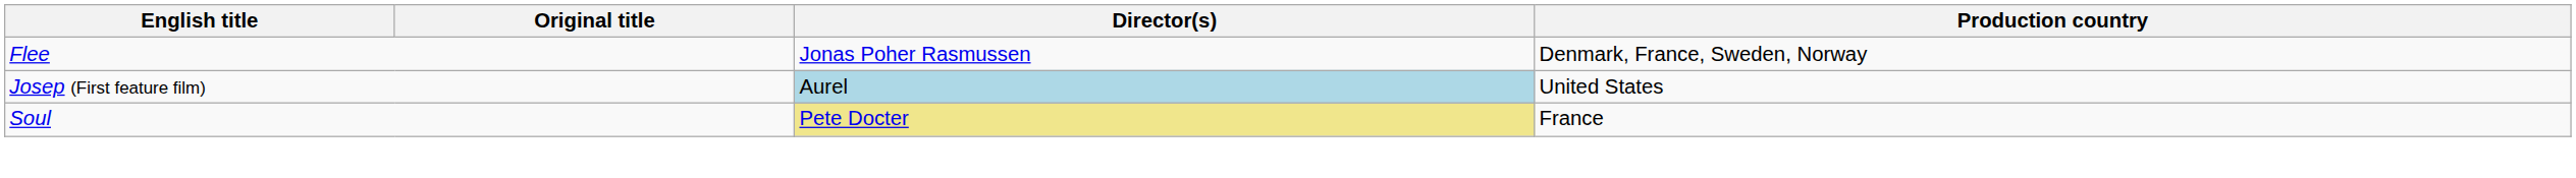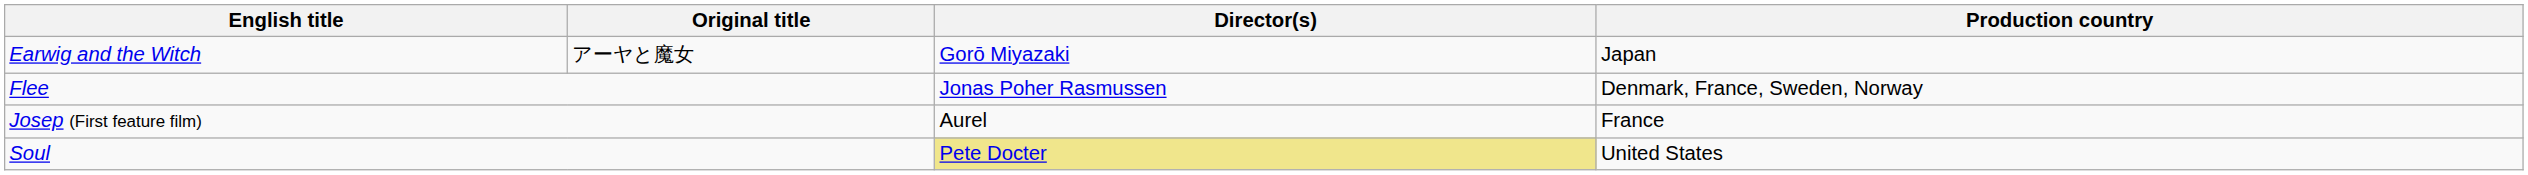 <table class="wikitable" style="width:100%; margin-bottom:4px" cellpadding="5">
 <tr>
 <th scope="col">English title</th>
 <th scope="col">Original title</th>
 <th scope="col">Director(s)</th>
 <th scope="col">Production country</th>
 </tr>
 <tr>
+<td><em><a href='#'>Earwig and the Witch</a></em></td>
+<td>アーヤと魔女</td>
+<td><a href='#'>Gorō Miyazaki</a></td>
+<td>Japan</td>
+</tr>
+<tr>
 <td colspan=2><em><a href='#'>Flee</a></em></td>
 <td><a href='#'>Jonas Poher Rasmussen</a></td>
 <td>Denmark, France, Sweden, Norway</td>
 </tr>
 <tr>
 <td colspan=2><em><a href='#'>Josep</a></em> <small>(First feature film)</small></td>
-<td style="background: lightblue;">Aurel</td>
-<td>United States</td>
+<td>Aurel</td>
+<td>France</td>
 </tr>
 <tr>
 <td colspan=2><em><a href='#'>Soul</a></em></td>
 <td style="background: khaki;"><a href='#'>Pete Docter</a></td>
-<td>France</td>
+<td>United States</td>
 </tr>
 </table>
